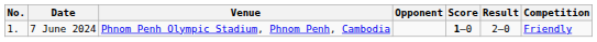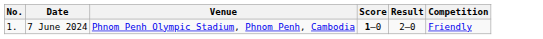 <table class="wikitable">
 <tr>
 <th>No.</th>
 <th>Date</th>
 <th>Venue</th>
-<th>Opponent</th>
 <th>Score</th>
 <th>Result</th>
 <th>Competition</th>
 </tr>
 <tr>
 <td>1.</td>
 <td rowspan="1">7 June 2024</td>
 <td rowspan="1"><a href='#'>Phnom Penh Olympic Stadium</a>, <a href='#'>Phnom Penh</a>, <a href='#'>Cambodia</a></td>
-<td rowspan="1"></td>
 <td align="center"><strong>1</strong>–0</td>
 <td rowspan="1" align="center">2–0</td>
 <td rowspan="1"><a href='#'>Friendly</a></td>
 </tr>
 </table>
